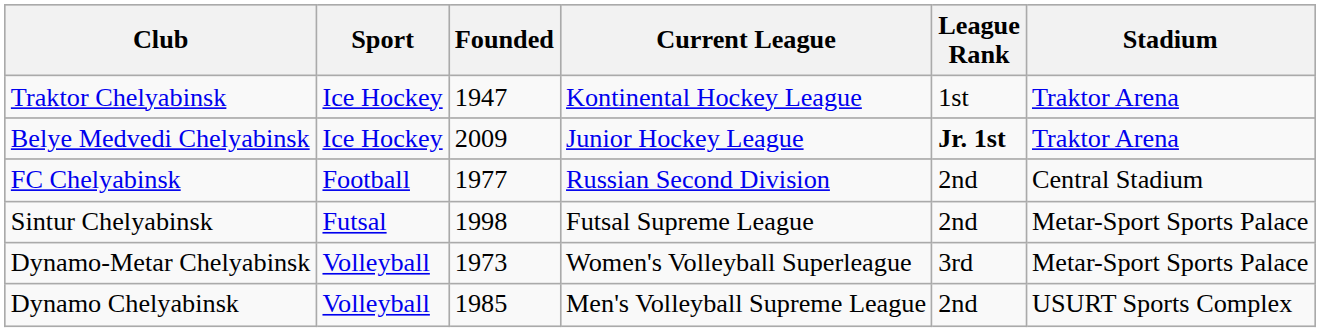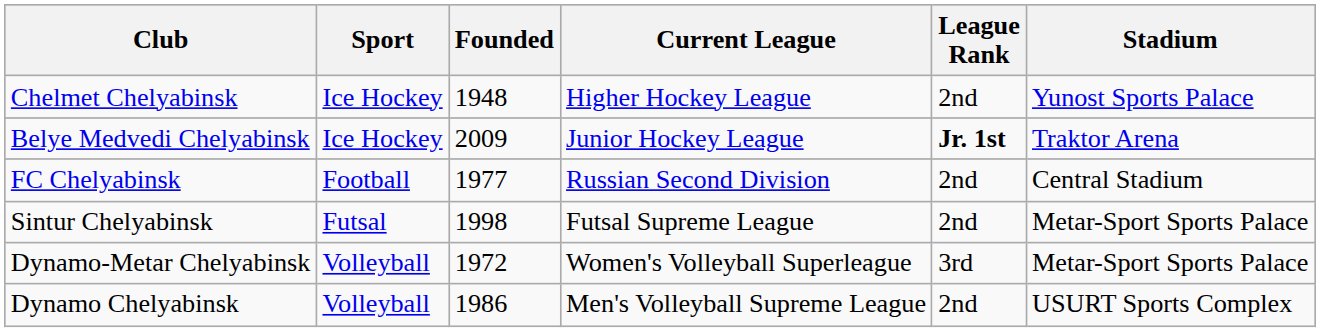 <table class="wikitable">
 <tr>
 <th>Club</th>
 <th>Sport</th>
 <th>Founded</th>
 <th>Current League</th>
 <th>League<br>Rank</th>
 <th>Stadium</th>
 </tr>
 <tr>
-<td><a href='#'>Traktor Chelyabinsk</a></td>
+<td><a href='#'>Chelmet Chelyabinsk</a></td>
 <td><a href='#'>Ice Hockey</a></td>
-<td>1947</td>
-<td><a href='#'>Kontinental Hockey League</a></td>
-<td>1st</td>
-<td><a href='#'>Traktor Arena</a></td>
+<td>1948</td>
+<td><a href='#'>Higher Hockey League</a></td>
+<td>2nd</td>
+<td><a href='#'>Yunost Sports Palace</a></td>
 </tr>
 <tr>
 <td><a href='#'>Belye Medvedi Chelyabinsk</a></td>
 <td><a href='#'>Ice Hockey</a></td>
 <td>2009</td>
 <td><a href='#'>Junior Hockey League</a></td>
 <td><strong>Jr. 1st</strong></td>
 <td><a href='#'>Traktor Arena</a></td>
 </tr>
 <tr>
 <td><a href='#'>FC Chelyabinsk</a></td>
 <td><a href='#'>Football</a></td>
 <td>1977</td>
 <td><a href='#'>Russian Second Division</a></td>
 <td>2nd</td>
 <td>Central Stadium</td>
 </tr>
 <tr>
 <td>Sintur Chelyabinsk</td>
 <td><a href='#'>Futsal</a></td>
 <td>1998</td>
 <td>Futsal Supreme League</td>
 <td>2nd</td>
 <td>Metar-Sport Sports Palace<br></td>
 </tr>
 <tr>
 <td>Dynamo-Metar Chelyabinsk</td>
 <td><a href='#'>Volleyball</a></td>
-<td>1973</td>
+<td>1972</td>
 <td>Women's Volleyball Superleague</td>
 <td>3rd</td>
 <td>Metar-Sport Sports Palace</td>
 </tr>
 <tr>
 <td>Dynamo Chelyabinsk</td>
 <td><a href='#'>Volleyball</a></td>
-<td>1985</td>
+<td>1986</td>
 <td>Men's Volleyball Supreme League</td>
 <td>2nd</td>
 <td>USURT Sports Complex</td>
 </tr>
 </table>
